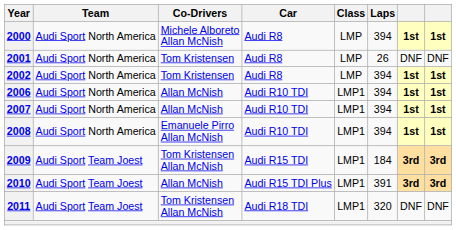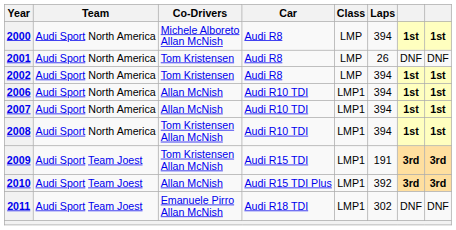 <table class="wikitable" style="text-align:center; font-size:90%">
 <tr>
 <th>Year</th>
 <th>Team</th>
 <th>Co-Drivers</th>
 <th>Car</th>
 <th>Class</th>
 <th>Laps</th>
 <th></th>
 <th></th>
 </tr>
 <tr>
 <th><a href='#'>2000</a></th>
 <td align="left"> <a href='#'>Audi Sport</a> North America <br></td>
 <td align="left"> <a href='#'>Michele Alboreto</a><br> <a href='#'>Allan McNish</a></td>
 <td align="left"><a href='#'>Audi R8</a></td>
 <td>LMP</td>
 <td>394</td>
 <td style="background:#FFFFBF;"><strong>1st</strong></td>
 <td style="background:#FFFFBF;"><strong>1st</strong></td>
 </tr>
 <tr>
 <th><a href='#'>2001</a></th>
 <td align="left"> <a href='#'>Audi Sport</a> North America <br></td>
 <td align="left"> <a href='#'>Tom Kristensen</a></td>
 <td align="left"><a href='#'>Audi R8</a></td>
 <td>LMP</td>
 <td>26</td>
 <td>DNF</td>
 <td>DNF</td>
 </tr>
 <tr>
 <th><a href='#'>2002</a></th>
 <td align="left"> <a href='#'>Audi Sport</a> North America <br></td>
 <td align="left"> <a href='#'>Tom Kristensen</a><br></td>
 <td align="left"><a href='#'>Audi R8</a></td>
 <td>LMP</td>
 <td>394</td>
 <td style="background:#FFFFBF;"><strong>1st</strong></td>
 <td style="background:#FFFFBF;"><strong>1st</strong></td>
 </tr>
 <tr>
 <th><a href='#'>2006</a></th>
 <td align="left"> <a href='#'>Audi Sport</a> North America <br></td>
 <td align="left"> <a href='#'>Allan McNish</a></td>
 <td align="left"><a href='#'>Audi R10 TDI</a></td>
 <td>LMP1</td>
 <td>394</td>
 <td style="background:#FFFFBF;"><strong>1st</strong></td>
 <td style="background:#FFFFBF;"><strong>1st</strong></td>
 </tr>
 <tr>
 <th><a href='#'>2007</a></th>
 <td align="left"> <a href='#'>Audi Sport</a> North America <br></td>
 <td align="left"> <a href='#'>Allan McNish</a></td>
 <td align="left"><a href='#'>Audi R10 TDI</a></td>
 <td>LMP1</td>
 <td>394</td>
 <td style="background:#FFFFBF;"><strong>1st</strong></td>
 <td style="background:#FFFFBF;"><strong>1st</strong></td>
 </tr>
 <tr>
 <th><a href='#'>2008</a></th>
 <td align="left"> <a href='#'>Audi Sport</a> North America <br></td>
-<td align="left"> <a href='#'>Emanuele Pirro</a><br> <a href='#'>Allan McNish</a></td>
+<td align="left"> <a href='#'>Tom Kristensen</a><br>  <a href='#'>Allan McNish</a></td>
 <td align="left"><a href='#'>Audi R10 TDI</a></td>
 <td>LMP1</td>
 <td>394</td>
 <td style="background:#FFFFBF;"><strong>1st</strong></td>
 <td style="background:#FFFFBF;"><strong>1st</strong></td>
 </tr>
 <tr>
 <th><a href='#'>2009</a></th>
 <td align="left"> <a href='#'>Audi Sport</a> <a href='#'>Team Joest</a> <br></td>
 <td align="left"> <a href='#'>Tom Kristensen</a><br>  <a href='#'>Allan McNish</a></td>
 <td align="left"><a href='#'>Audi R15 TDI</a></td>
 <td>LMP1</td>
-<td>184</td>
+<td>191</td>
 <td style="background:#FFDF9F;"><strong>3rd</strong></td>
 <td style="background:#FFDF9F;"><strong>3rd</strong></td>
 </tr>
 <tr>
 <th><a href='#'>2010</a></th>
 <td align="left"> <a href='#'>Audi Sport</a> <a href='#'>Team Joest</a> <br></td>
 <td align="left"> <a href='#'>Allan McNish</a></td>
 <td align="left"><a href='#'>Audi R15 TDI Plus</a></td>
 <td>LMP1</td>
-<td>391</td>
+<td>392</td>
 <td style="background:#FFDF9F;"><strong>3rd</strong></td>
 <td style="background:#FFDF9F;"><strong>3rd</strong></td>
 </tr>
 <tr>
 <th><a href='#'>2011</a></th>
 <td align="left"> <a href='#'>Audi Sport</a> <a href='#'>Team Joest</a> <br></td>
-<td align="left"> <a href='#'>Tom Kristensen</a><br>  <a href='#'>Allan McNish</a></td>
+<td align="left"> <a href='#'>Emanuele Pirro</a><br> <a href='#'>Allan McNish</a></td>
 <td align="left"><a href='#'>Audi R18 TDI</a></td>
 <td>LMP1</td>
-<td>320</td>
+<td>302</td>
 <td>DNF</td>
 <td>DNF</td>
 </tr>
 <tr>
 <th colspan="8"></th>
 </tr>
 </table>
